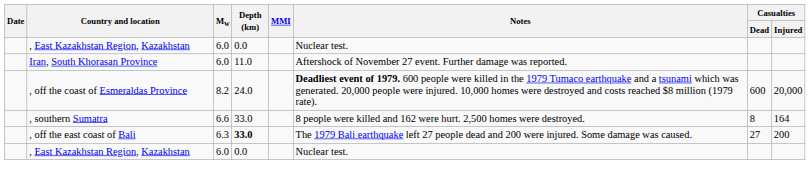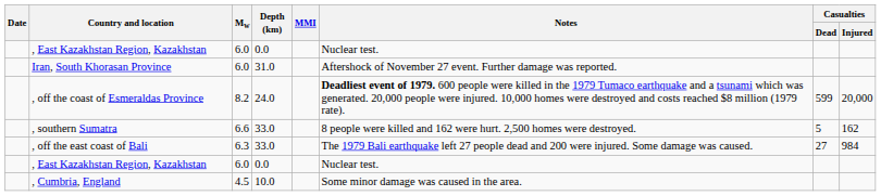 <table class="wikitable sortable" style="border:1px black; margin-left:1em;">
 <tr>
 <th rowspan="2"><small>Date</small></th>
 <th rowspan="2" style="width: 280px"><small>Country and location</small></th>
 <th rowspan="2"><small>M<sub>w</sub></small></th>
 <th rowspan="2"><small>Depth (km)</small></th>
 <th rowspan="2"><small><a href='#'>MMI</a></small></th>
 <th rowspan="2" class="unsortable"><small>Notes</small></th>
 <th colspan="2"><small>Casualties</small></th>
 </tr>
 <tr>
 <th><small>Dead</small></th>
 <th><small>Injured</small></th>
 </tr>
 <tr>
 <td></td>
 <td>, <a href='#'>East Kazakhstan Region</a>, <a href='#'>Kazakhstan</a></td>
 <td>6.0</td>
 <td>0.0</td>
 <td></td>
 <td>Nuclear test.</td>
 <td></td>
 <td></td>
 </tr>
 <tr>
 <td></td>
 <td> <a href='#'>Iran</a>, <a href='#'>South Khorasan Province</a></td>
 <td>6.0</td>
-<td>11.0</td>
+<td>31.0</td>
 <td></td>
 <td>Aftershock of November 27 event. Further damage was reported.</td>
 <td></td>
 <td></td>
 </tr>
 <tr>
 <td></td>
 <td>, off the coast of <a href='#'>Esmeraldas Province</a></td>
 <td>8.2</td>
 <td>24.0</td>
 <td></td>
 <td><strong>Deadliest event of 1979.</strong> 600 people were killed in the <a href='#'>1979 Tumaco earthquake</a> and a <a href='#'>tsunami</a> which was generated. 20,000 people were injured. 10,000 homes were destroyed and costs reached $8 million (1979 rate).</td>
-<td>600</td>
+<td>599</td>
 <td>20,000</td>
 </tr>
 <tr>
 <td></td>
 <td>, southern <a href='#'>Sumatra</a></td>
 <td>6.6</td>
 <td>33.0</td>
 <td></td>
 <td>8 people were killed and 162 were hurt. 2,500 homes were destroyed.</td>
-<td>8</td>
-<td>164</td>
+<td>5</td>
+<td>162</td>
 </tr>
 <tr>
 <td></td>
 <td>, off the east coast of <a href='#'>Bali</a></td>
 <td>6.3</td>
-<td><strong>33.0</strong></td>
+<td>33.0</td>
 <td></td>
 <td>The <a href='#'>1979 Bali earthquake</a> left 27 people dead and 200 were injured. Some damage was caused.</td>
 <td>27</td>
-<td>200</td>
+<td>984</td>
 </tr>
 <tr>
 <td></td>
 <td>, <a href='#'>East Kazakhstan Region</a>, <a href='#'>Kazakhstan</a></td>
 <td>6.0</td>
 <td>0.0</td>
 <td></td>
 <td>Nuclear test.</td>
 <td></td>
 <td></td>
 </tr>
+<tr>
+<td></td>
+<td>, <a href='#'>Cumbria</a>, <a href='#'>England</a></td>
+<td>4.5</td>
+<td>10.0</td>
+<td></td>
+<td>Some minor damage was caused in the area.</td>
+<td></td>
+<td></td>
+</tr>
 </table>
